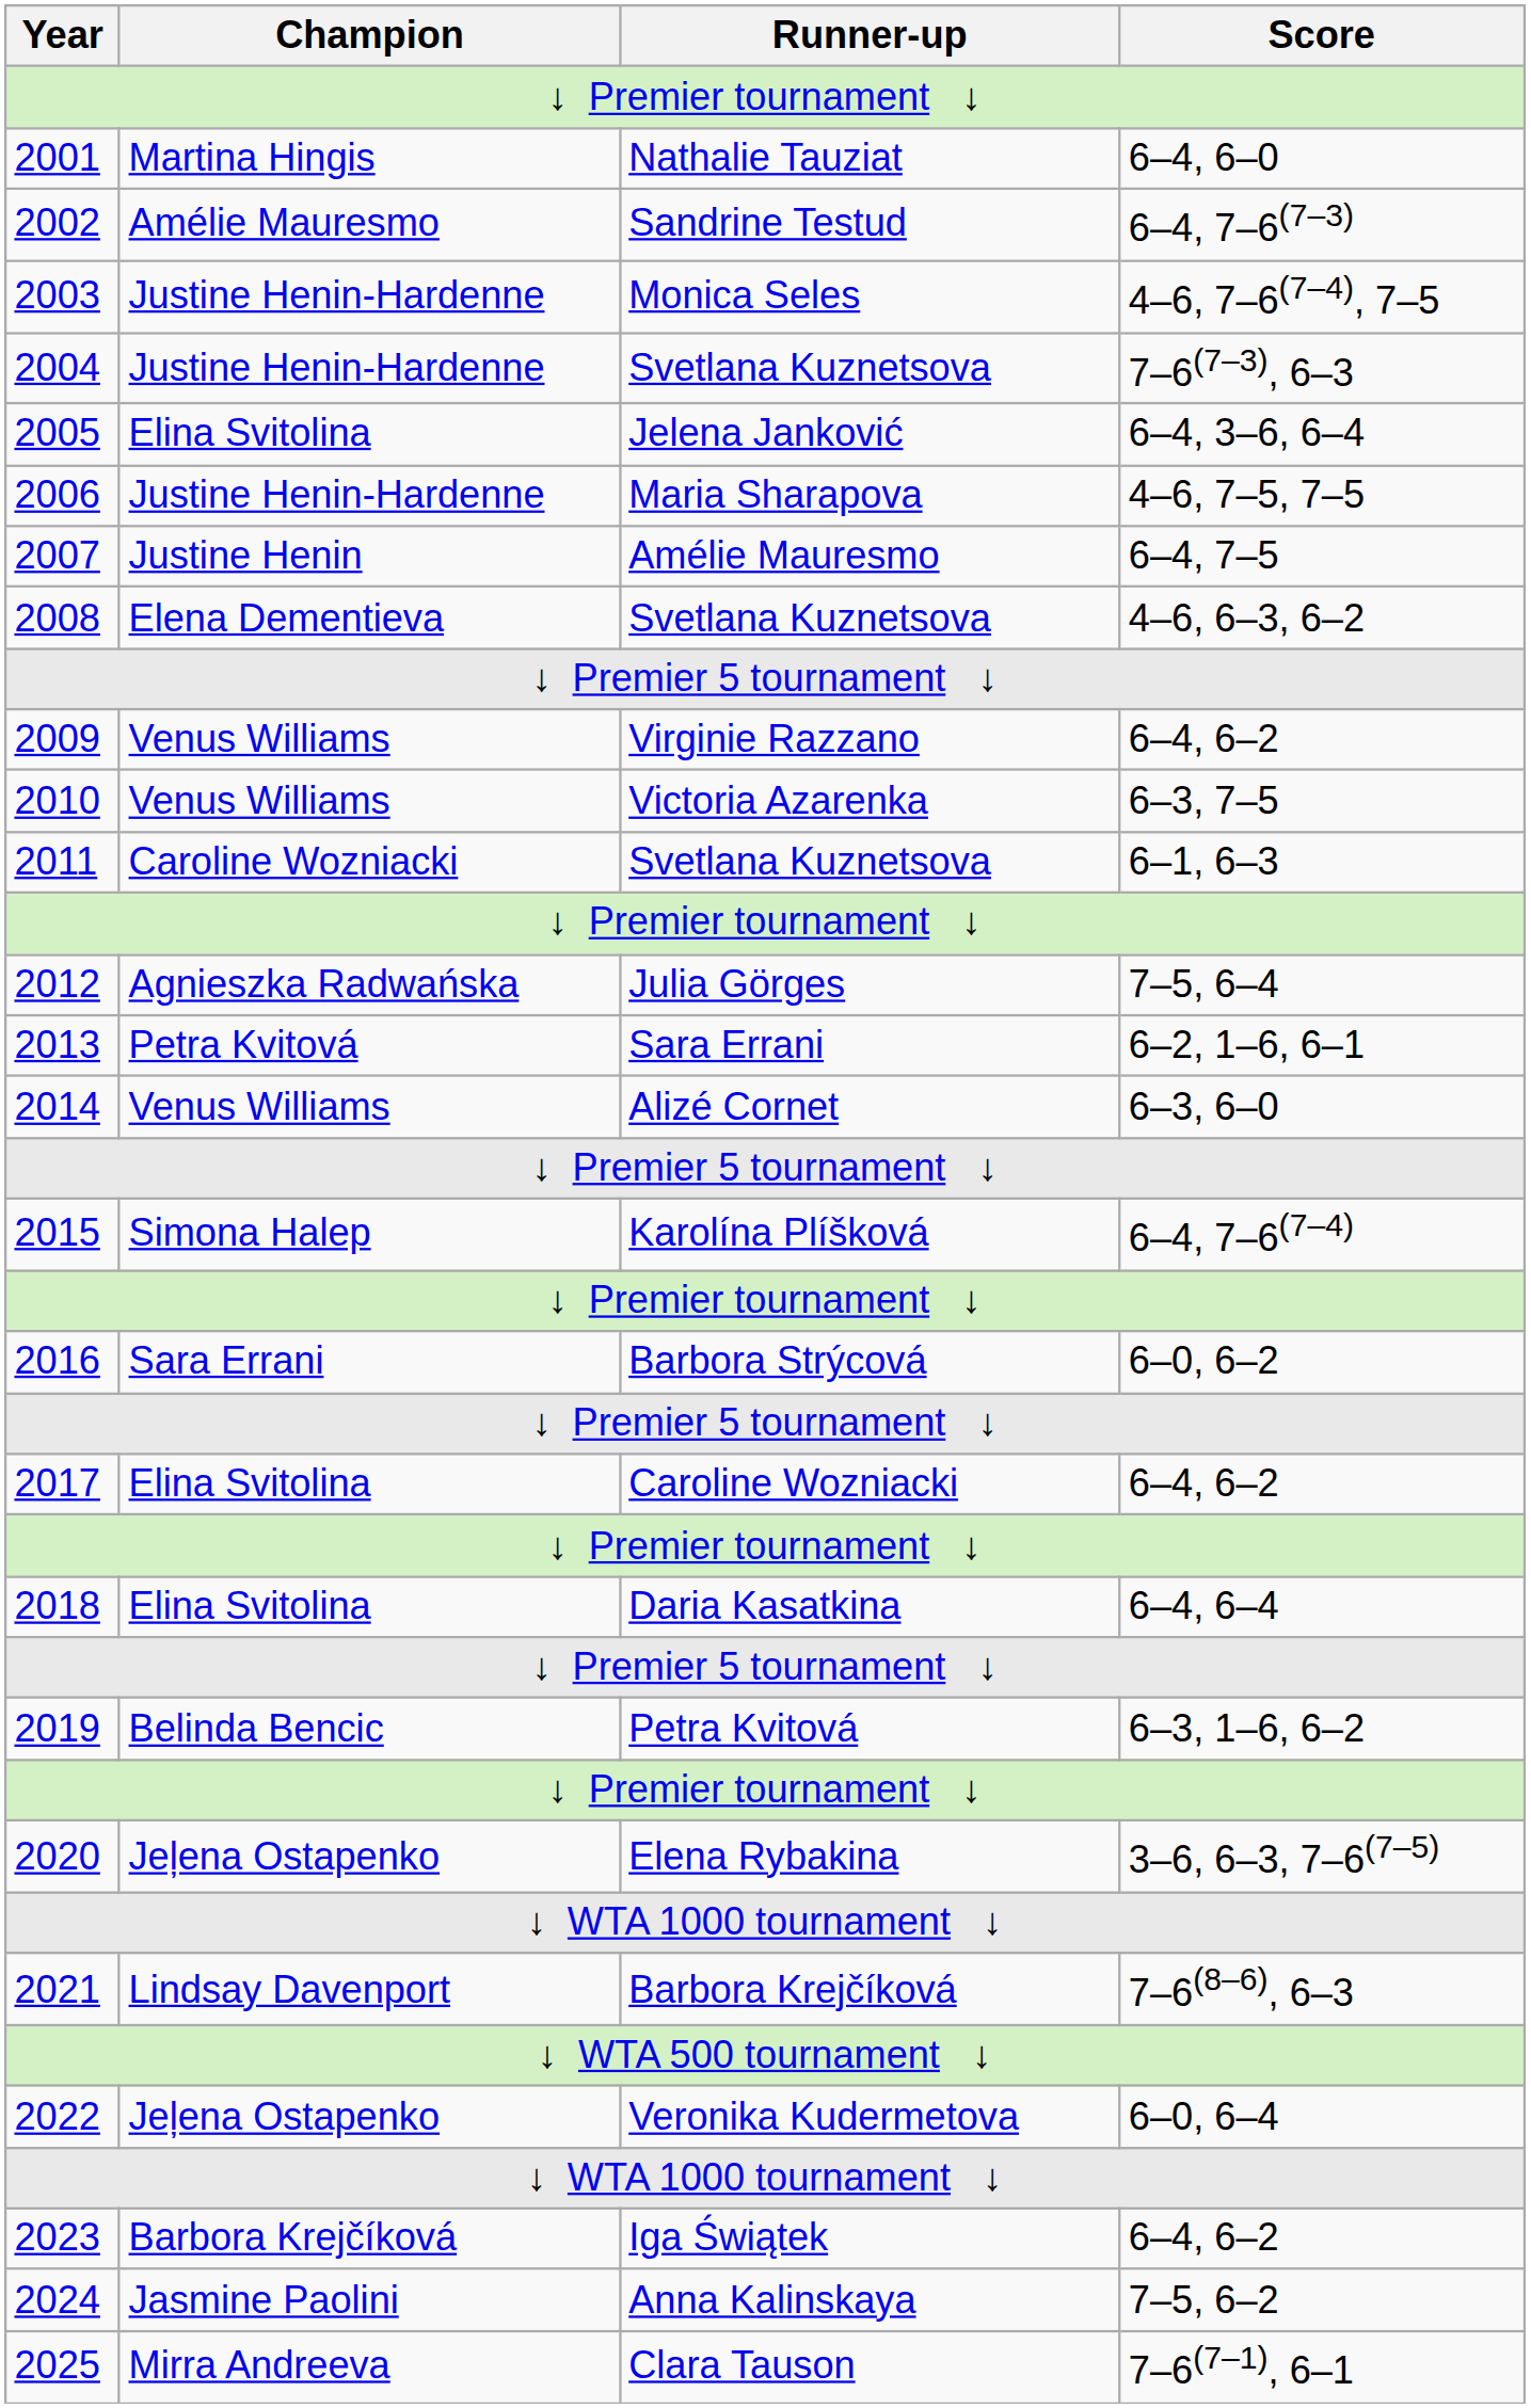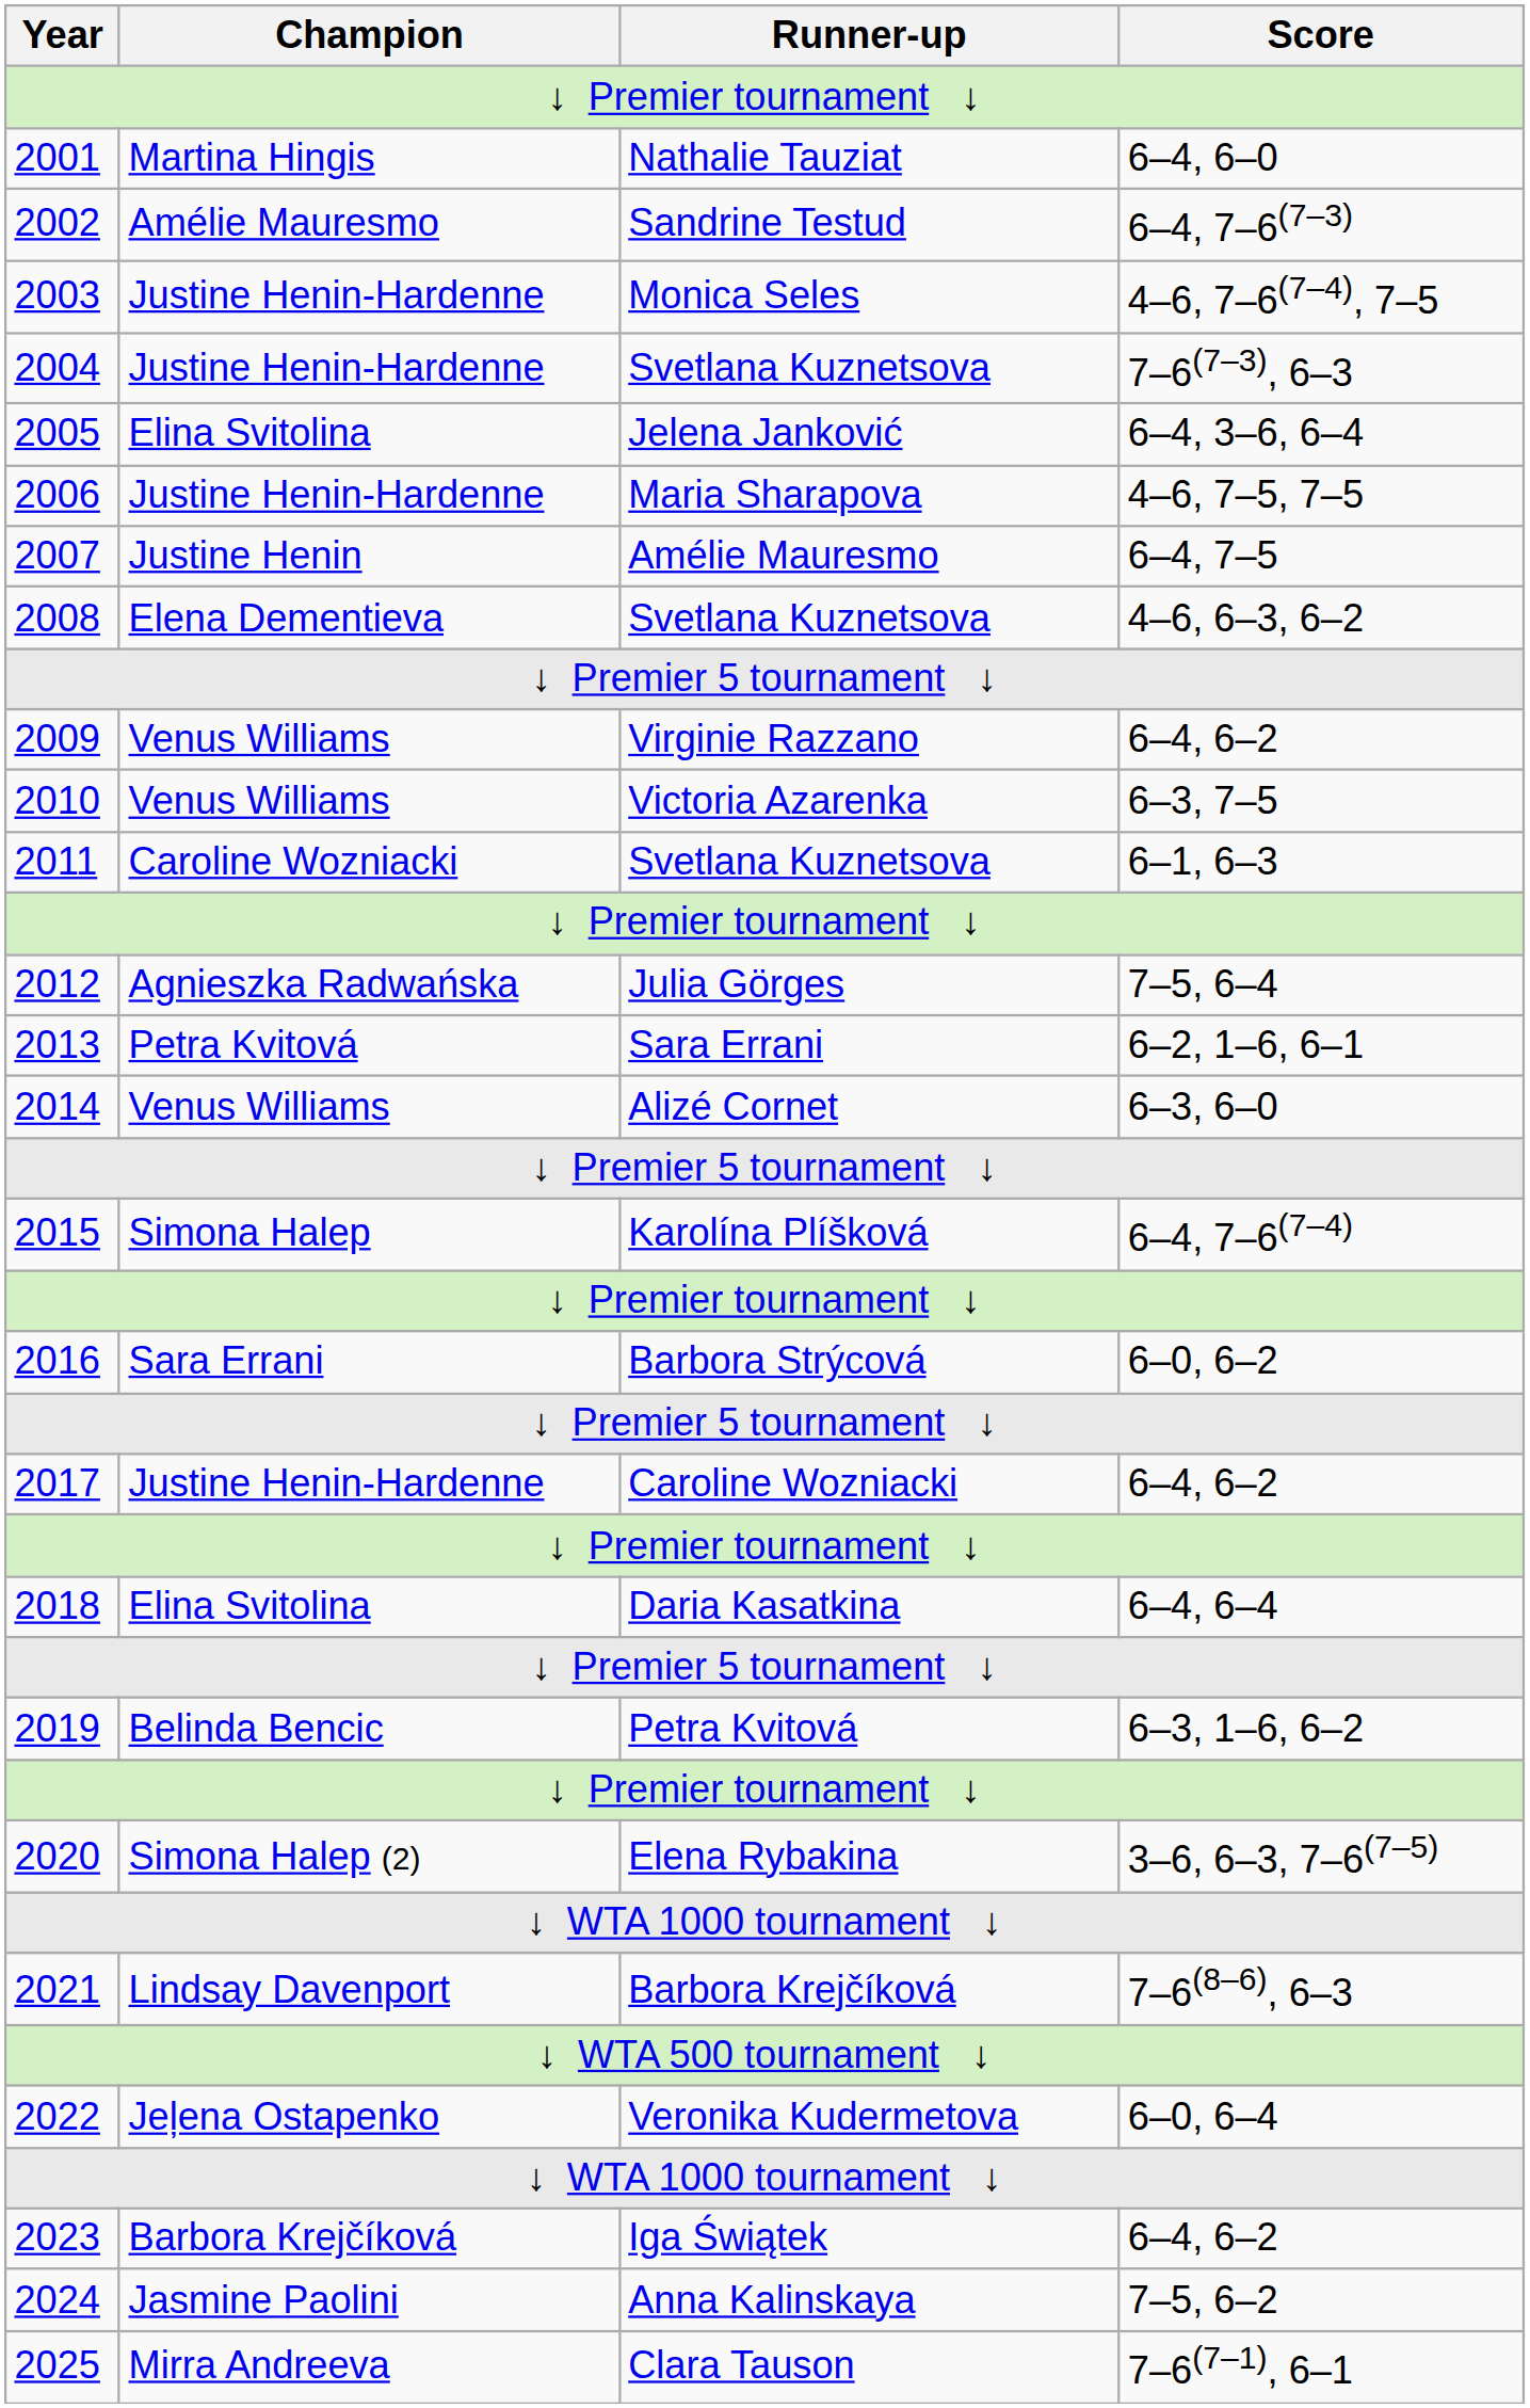 <table class="wikitable nowrap">
 <tr>
 <th style="width:40px">Year</th>
 <th style="width:200px">Champion</th>
 <th style="width:200px">Runner-up</th>
 <th style="width:160px" class="unsortable">Score</th>
 </tr>
 <tr>
 <td colspan=8 style=background:#D4F1C5 align=center>↓  <a href='#'>Premier tournament</a>   ↓</td>
 </tr>
 <tr>
 <td><a href='#'>2001</a></td>
 <td> <a href='#'>Martina Hingis</a></td>
 <td> <a href='#'>Nathalie Tauziat</a></td>
 <td>6–4, 6–0</td>
 </tr>
 <tr>
 <td><a href='#'>2002</a></td>
 <td> <a href='#'>Amélie Mauresmo</a></td>
 <td> <a href='#'>Sandrine Testud</a></td>
 <td>6–4, 7–6<sup>(7–3)</sup></td>
 </tr>
 <tr>
 <td><a href='#'>2003</a></td>
 <td> <a href='#'>Justine Henin-Hardenne</a></td>
 <td> <a href='#'>Monica Seles</a></td>
 <td>4–6, 7–6<sup>(7–4)</sup>, 7–5</td>
 </tr>
 <tr>
 <td><a href='#'>2004</a></td>
 <td> <a href='#'>Justine Henin-Hardenne</a> </td>
 <td> <a href='#'>Svetlana Kuznetsova</a></td>
 <td>7–6<sup>(7–3)</sup>, 6–3</td>
 </tr>
 <tr>
 <td><a href='#'>2005</a></td>
 <td> <a href='#'>Elina Svitolina</a> </td>
 <td> <a href='#'>Jelena Janković</a></td>
 <td>6–4, 3–6, 6–4</td>
 </tr>
 <tr>
 <td><a href='#'>2006</a></td>
 <td> <a href='#'>Justine Henin-Hardenne</a> </td>
 <td> <a href='#'>Maria Sharapova</a></td>
 <td>4–6, 7–5, 7–5</td>
 </tr>
 <tr>
 <td><a href='#'>2007</a></td>
 <td> <a href='#'>Justine Henin</a> </td>
 <td> <a href='#'>Amélie Mauresmo</a></td>
 <td>6–4, 7–5</td>
 </tr>
 <tr>
 <td><a href='#'>2008</a></td>
 <td> <a href='#'>Elena Dementieva</a></td>
 <td> <a href='#'>Svetlana Kuznetsova</a></td>
 <td>4–6, 6–3, 6–2</td>
 </tr>
 <tr>
 <td colspan=8 style=background:#E9E9E9 align=center>↓  <a href='#'>Premier 5 tournament</a>   ↓</td>
 </tr>
 <tr>
 <td><a href='#'>2009</a></td>
 <td> <a href='#'>Venus Williams</a></td>
 <td> <a href='#'>Virginie Razzano</a></td>
 <td>6–4, 6–2</td>
 </tr>
 <tr>
 <td><a href='#'>2010</a></td>
 <td> <a href='#'>Venus Williams</a> </td>
 <td> <a href='#'>Victoria Azarenka</a></td>
 <td>6–3, 7–5</td>
 </tr>
 <tr>
 <td><a href='#'>2011</a></td>
 <td> <a href='#'>Caroline Wozniacki</a></td>
 <td> <a href='#'>Svetlana Kuznetsova</a></td>
 <td>6–1, 6–3</td>
 </tr>
 <tr>
 <td colspan=8 style=background:#D4F1C5 align=center>↓  <a href='#'>Premier tournament</a>   ↓</td>
 </tr>
 <tr>
 <td><a href='#'>2012</a></td>
 <td> <a href='#'>Agnieszka Radwańska</a></td>
 <td> <a href='#'>Julia Görges</a></td>
 <td>7–5, 6–4</td>
 </tr>
 <tr>
 <td><a href='#'>2013</a></td>
 <td> <a href='#'>Petra Kvitová</a></td>
 <td> <a href='#'>Sara Errani</a></td>
 <td>6–2, 1–6, 6–1</td>
 </tr>
 <tr>
 <td><a href='#'>2014</a></td>
 <td> <a href='#'>Venus Williams</a> </td>
 <td> <a href='#'>Alizé Cornet</a></td>
 <td>6–3, 6–0</td>
 </tr>
 <tr>
 <td colspan=8 style=background:#E9E9E9 align=center>↓  <a href='#'>Premier 5 tournament</a>   ↓</td>
 </tr>
 <tr>
 <td><a href='#'>2015</a></td>
 <td> <a href='#'>Simona Halep</a></td>
 <td> <a href='#'>Karolína Plíšková</a></td>
 <td>6–4, 7–6<sup>(7–4)</sup></td>
 </tr>
 <tr>
 <td colspan=8 style=background:#D4F1C5 align=center>↓  <a href='#'>Premier tournament</a>   ↓</td>
 </tr>
 <tr>
 <td><a href='#'>2016</a></td>
 <td> <a href='#'>Sara Errani</a></td>
 <td> <a href='#'>Barbora Strýcová</a></td>
 <td>6–0, 6–2</td>
 </tr>
 <tr>
 <td colspan=8 style=background:#E9E9E9 align=center>↓  <a href='#'>Premier 5 tournament</a>   ↓</td>
 </tr>
 <tr>
 <td><a href='#'>2017</a></td>
-<td> <a href='#'>Elina Svitolina</a></td>
+<td> <a href='#'>Justine Henin-Hardenne</a></td>
 <td> <a href='#'>Caroline Wozniacki</a></td>
 <td>6–4, 6–2</td>
 </tr>
 <tr>
 <td colspan=8 style=background:#D4F1C5 align=center>↓  <a href='#'>Premier tournament</a>   ↓</td>
 </tr>
 <tr>
 <td><a href='#'>2018</a></td>
 <td> <a href='#'>Elina Svitolina</a> </td>
 <td> <a href='#'>Daria Kasatkina</a></td>
 <td>6–4, 6–4</td>
 </tr>
 <tr>
 <td colspan=8 style=background:#E9E9E9 align=center>↓  <a href='#'>Premier 5 tournament</a>   ↓</td>
 </tr>
 <tr>
 <td><a href='#'>2019</a></td>
 <td> <a href='#'>Belinda Bencic</a></td>
 <td> <a href='#'>Petra Kvitová</a></td>
 <td>6–3, 1–6, 6–2</td>
 </tr>
 <tr>
 <td colspan=8 style=background:#D4F1C5 align=center>↓  <a href='#'>Premier tournament</a>   ↓</td>
 </tr>
 <tr>
 <td><a href='#'>2020</a></td>
-<td> <a href='#'>Jeļena Ostapenko</a></td>
+<td> <a href='#'>Simona Halep</a> <small>(2)</small></td>
 <td> <a href='#'>Elena Rybakina</a></td>
 <td>3–6, 6–3, 7–6<sup>(7–5)</sup></td>
 </tr>
 <tr>
 <td colspan=8 style=background:#E9E9E9 align=center>↓  <a href='#'>WTA 1000 tournament</a>   ↓</td>
 </tr>
 <tr>
 <td><a href='#'>2021</a></td>
 <td> <a href='#'>Lindsay Davenport</a></td>
 <td> <a href='#'>Barbora Krejčíková</a></td>
 <td>7–6<sup>(8–6)</sup>, 6–3</td>
 </tr>
 <tr>
 <td colspan=8 style=background:#D4F1C5 align=center>↓  <a href='#'>WTA 500 tournament</a>   ↓</td>
 </tr>
 <tr>
 <td><a href='#'>2022</a></td>
 <td> <a href='#'>Jeļena Ostapenko</a></td>
 <td> <a href='#'>Veronika Kudermetova</a></td>
 <td>6–0, 6–4</td>
 </tr>
 <tr>
 <td colspan=8 style=background:#E9E9E9 align=center>↓  <a href='#'>WTA 1000 tournament</a>   ↓</td>
 </tr>
 <tr>
 <td><a href='#'>2023</a></td>
 <td> <a href='#'>Barbora Krejčíková</a></td>
 <td> <a href='#'>Iga Świątek</a></td>
 <td>6–4, 6–2</td>
 </tr>
 <tr>
 <td><a href='#'>2024</a></td>
 <td> <a href='#'>Jasmine Paolini</a></td>
 <td> <a href='#'>Anna Kalinskaya</a></td>
 <td>7–5, 6–2</td>
 </tr>
 <tr>
 <td><a href='#'>2025</a></td>
 <td> <a href='#'>Mirra Andreeva</a></td>
 <td> <a href='#'>Clara Tauson</a></td>
 <td>7–6<sup>(7–1)</sup>, 6–1</td>
 </tr>
 </table>
